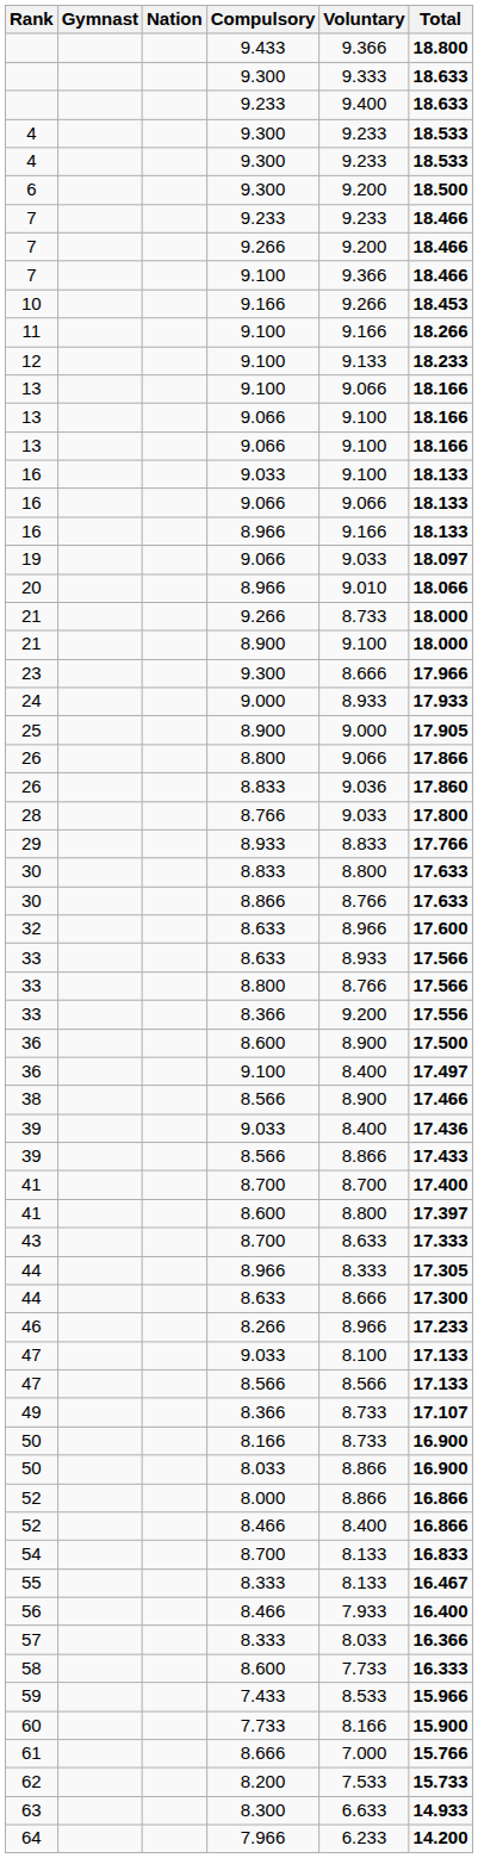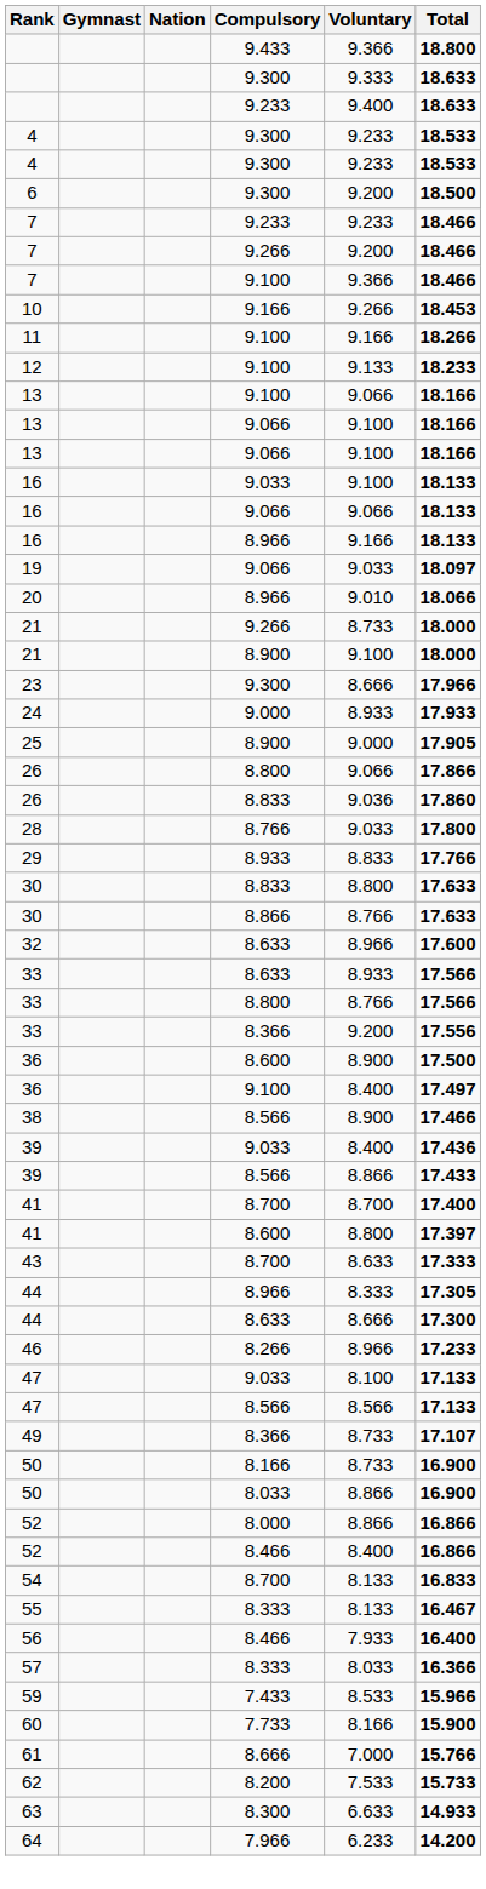 <table class="wikitable sortable" style="text-align:center">
 <tr>
 <th>Rank</th>
 <th>Gymnast</th>
 <th>Nation</th>
 <th>Compulsory</th>
 <th>Voluntary</th>
 <th>Total</th>
 </tr>
 <tr>
 <td></td>
 <td align=left></td>
 <td align=left></td>
 <td>9.433</td>
 <td>9.366</td>
 <td><strong>18.800</strong></td>
 </tr>
 <tr>
 <td></td>
 <td align=left></td>
 <td align=left></td>
 <td>9.300</td>
 <td>9.333</td>
 <td><strong>18.633</strong></td>
 </tr>
 <tr>
 <td></td>
 <td align=left></td>
 <td align=left></td>
 <td>9.233</td>
 <td>9.400</td>
 <td><strong>18.633</strong></td>
 </tr>
 <tr>
 <td>4</td>
 <td align=left></td>
 <td align=left></td>
 <td>9.300</td>
 <td>9.233</td>
 <td><strong>18.533</strong></td>
 </tr>
 <tr>
 <td>4</td>
 <td align=left></td>
 <td align=left></td>
 <td>9.300</td>
 <td>9.233</td>
 <td><strong>18.533</strong></td>
 </tr>
 <tr>
 <td>6</td>
 <td align=left></td>
 <td align=left></td>
 <td>9.300</td>
 <td>9.200</td>
 <td><strong>18.500</strong></td>
 </tr>
 <tr>
 <td>7</td>
 <td align=left></td>
 <td align=left></td>
 <td>9.233</td>
 <td>9.233</td>
 <td><strong>18.466</strong></td>
 </tr>
 <tr>
 <td>7</td>
 <td align=left></td>
 <td align=left></td>
 <td>9.266</td>
 <td>9.200</td>
 <td><strong>18.466</strong></td>
 </tr>
 <tr>
 <td>7</td>
 <td align=left></td>
 <td align=left></td>
 <td>9.100</td>
 <td>9.366</td>
 <td><strong>18.466</strong></td>
 </tr>
 <tr>
 <td>10</td>
 <td align=left></td>
 <td align=left></td>
 <td>9.166</td>
 <td>9.266</td>
 <td><strong>18.453</strong></td>
 </tr>
 <tr>
 <td>11</td>
 <td align=left></td>
 <td align=left></td>
 <td>9.100</td>
 <td>9.166</td>
 <td><strong>18.266</strong></td>
 </tr>
 <tr>
 <td>12</td>
 <td align=left></td>
 <td align=left></td>
 <td>9.100</td>
 <td>9.133</td>
 <td><strong>18.233</strong></td>
 </tr>
 <tr>
 <td>13</td>
 <td align=left></td>
 <td align=left></td>
 <td>9.100</td>
 <td>9.066</td>
 <td><strong>18.166</strong></td>
 </tr>
 <tr>
 <td>13</td>
 <td align=left></td>
 <td align=left></td>
 <td>9.066</td>
 <td>9.100</td>
 <td><strong>18.166</strong></td>
 </tr>
 <tr>
 <td>13</td>
 <td align=left></td>
 <td align=left></td>
 <td>9.066</td>
 <td>9.100</td>
 <td><strong>18.166</strong></td>
 </tr>
 <tr>
 <td>16</td>
 <td align=left></td>
 <td align=left></td>
 <td>9.033</td>
 <td>9.100</td>
 <td><strong>18.133</strong></td>
 </tr>
 <tr>
 <td>16</td>
 <td align=left></td>
 <td align=left></td>
 <td>9.066</td>
 <td>9.066</td>
 <td><strong>18.133</strong></td>
 </tr>
 <tr>
 <td>16</td>
 <td align=left></td>
 <td align=left></td>
 <td>8.966</td>
 <td>9.166</td>
 <td><strong>18.133</strong></td>
 </tr>
 <tr>
 <td>19</td>
 <td align=left></td>
 <td align=left></td>
 <td>9.066</td>
 <td>9.033</td>
 <td><strong>18.097</strong></td>
 </tr>
 <tr>
 <td>20</td>
 <td align=left></td>
 <td align=left></td>
 <td>8.966</td>
 <td>9.010</td>
 <td><strong>18.066</strong></td>
 </tr>
 <tr>
 <td>21</td>
 <td align=left></td>
 <td align=left></td>
 <td>9.266</td>
 <td>8.733</td>
 <td><strong>18.000</strong></td>
 </tr>
 <tr>
 <td>21</td>
 <td align=left></td>
 <td align=left></td>
 <td>8.900</td>
 <td>9.100</td>
 <td><strong>18.000</strong></td>
 </tr>
 <tr>
 <td>23</td>
 <td align=left></td>
 <td align=left></td>
 <td>9.300</td>
 <td>8.666</td>
 <td><strong>17.966</strong></td>
 </tr>
 <tr>
 <td>24</td>
 <td align=left></td>
 <td align=left></td>
 <td>9.000</td>
 <td>8.933</td>
 <td><strong>17.933</strong></td>
 </tr>
 <tr>
 <td>25</td>
 <td align=left></td>
 <td align=left></td>
 <td>8.900</td>
 <td>9.000</td>
 <td><strong>17.905</strong></td>
 </tr>
 <tr>
 <td>26</td>
 <td align=left></td>
 <td align=left></td>
 <td>8.800</td>
 <td>9.066</td>
 <td><strong>17.866</strong></td>
 </tr>
 <tr>
 <td>26</td>
 <td align=left></td>
 <td align=left></td>
 <td>8.833</td>
 <td>9.036</td>
 <td><strong>17.860</strong></td>
 </tr>
 <tr>
 <td>28</td>
 <td align=left></td>
 <td align=left></td>
 <td>8.766</td>
 <td>9.033</td>
 <td><strong>17.800</strong></td>
 </tr>
 <tr>
 <td>29</td>
 <td align=left></td>
 <td align=left></td>
 <td>8.933</td>
 <td>8.833</td>
 <td><strong>17.766</strong></td>
 </tr>
 <tr>
 <td>30</td>
 <td align=left></td>
 <td align=left></td>
 <td>8.833</td>
 <td>8.800</td>
 <td><strong>17.633</strong></td>
 </tr>
 <tr>
 <td>30</td>
 <td align=left></td>
 <td align=left></td>
 <td>8.866</td>
 <td>8.766</td>
 <td><strong>17.633</strong></td>
 </tr>
 <tr>
 <td>32</td>
 <td align=left></td>
 <td align=left></td>
 <td>8.633</td>
 <td>8.966</td>
 <td><strong>17.600</strong></td>
 </tr>
 <tr>
 <td>33</td>
 <td align=left></td>
 <td align=left></td>
 <td>8.633</td>
 <td>8.933</td>
 <td><strong>17.566</strong></td>
 </tr>
 <tr>
 <td>33</td>
 <td align=left></td>
 <td align=left></td>
 <td>8.800</td>
 <td>8.766</td>
 <td><strong>17.566</strong></td>
 </tr>
 <tr>
 <td>33</td>
 <td align=left></td>
 <td align=left></td>
 <td>8.366</td>
 <td>9.200</td>
 <td><strong>17.556</strong></td>
 </tr>
 <tr>
 <td>36</td>
 <td align=left></td>
 <td align=left></td>
 <td>8.600</td>
 <td>8.900</td>
 <td><strong>17.500</strong></td>
 </tr>
 <tr>
 <td>36</td>
 <td align=left></td>
 <td align=left></td>
 <td>9.100</td>
 <td>8.400</td>
 <td><strong>17.497</strong></td>
 </tr>
 <tr>
 <td>38</td>
 <td align=left></td>
 <td align=left></td>
 <td>8.566</td>
 <td>8.900</td>
 <td><strong>17.466</strong></td>
 </tr>
 <tr>
 <td>39</td>
 <td align=left></td>
 <td align=left></td>
 <td>9.033</td>
 <td>8.400</td>
 <td><strong>17.436</strong></td>
 </tr>
 <tr>
 <td>39</td>
 <td align=left></td>
 <td align=left></td>
 <td>8.566</td>
 <td>8.866</td>
 <td><strong>17.433</strong></td>
 </tr>
 <tr>
 <td>41</td>
 <td align=left></td>
 <td align=left></td>
 <td>8.700</td>
 <td>8.700</td>
 <td><strong>17.400</strong></td>
 </tr>
 <tr>
 <td>41</td>
 <td align=left></td>
 <td align=left></td>
 <td>8.600</td>
 <td>8.800</td>
 <td><strong>17.397</strong></td>
 </tr>
 <tr>
 <td>43</td>
 <td align=left></td>
 <td align=left></td>
 <td>8.700</td>
 <td>8.633</td>
 <td><strong>17.333</strong></td>
 </tr>
 <tr>
 <td>44</td>
 <td align=left></td>
 <td align=left></td>
 <td>8.966</td>
 <td>8.333</td>
 <td><strong>17.305</strong></td>
 </tr>
 <tr>
 <td>44</td>
 <td align=left></td>
 <td align=left></td>
 <td>8.633</td>
 <td>8.666</td>
 <td><strong>17.300</strong></td>
 </tr>
 <tr>
 <td>46</td>
 <td align=left></td>
 <td align=left></td>
 <td>8.266</td>
 <td>8.966</td>
 <td><strong>17.233</strong></td>
 </tr>
 <tr>
 <td>47</td>
 <td align=left></td>
 <td align=left></td>
 <td>9.033</td>
 <td>8.100</td>
 <td><strong>17.133</strong></td>
 </tr>
 <tr>
 <td>47</td>
 <td align=left></td>
 <td align=left></td>
 <td>8.566</td>
 <td>8.566</td>
 <td><strong>17.133</strong></td>
 </tr>
 <tr>
 <td>49</td>
 <td align=left></td>
 <td align=left></td>
 <td>8.366</td>
 <td>8.733</td>
 <td><strong>17.107</strong></td>
 </tr>
 <tr>
 <td>50</td>
 <td align=left></td>
 <td align=left></td>
 <td>8.166</td>
 <td>8.733</td>
 <td><strong>16.900</strong></td>
 </tr>
 <tr>
 <td>50</td>
 <td align=left></td>
 <td align=left></td>
 <td>8.033</td>
 <td>8.866</td>
 <td><strong>16.900</strong></td>
 </tr>
 <tr>
 <td>52</td>
 <td align=left></td>
 <td align=left></td>
 <td>8.000</td>
 <td>8.866</td>
 <td><strong>16.866</strong></td>
 </tr>
 <tr>
 <td>52</td>
 <td align=left></td>
 <td align=left></td>
 <td>8.466</td>
 <td>8.400</td>
 <td><strong>16.866</strong></td>
 </tr>
 <tr>
 <td>54</td>
 <td align=left></td>
 <td align=left></td>
 <td>8.700</td>
 <td>8.133</td>
 <td><strong>16.833</strong></td>
 </tr>
 <tr>
 <td>55</td>
 <td align=left></td>
 <td align=left></td>
 <td>8.333</td>
 <td>8.133</td>
 <td><strong>16.467</strong></td>
 </tr>
 <tr>
 <td>56</td>
 <td align=left></td>
 <td align=left></td>
 <td>8.466</td>
 <td>7.933</td>
 <td><strong>16.400</strong></td>
 </tr>
 <tr>
 <td>57</td>
 <td align=left></td>
 <td align=left></td>
 <td>8.333</td>
 <td>8.033</td>
 <td><strong>16.366</strong></td>
 </tr>
 <tr>
-<td>58</td>
-<td align=left></td>
-<td align=left></td>
-<td>8.600</td>
-<td>7.733</td>
-<td><strong>16.333</strong></td>
-</tr>
-<tr>
 <td>59</td>
 <td align=left></td>
 <td align=left></td>
 <td>7.433</td>
 <td>8.533</td>
 <td><strong>15.966</strong></td>
 </tr>
 <tr>
 <td>60</td>
 <td align=left></td>
 <td align=left></td>
 <td>7.733</td>
 <td>8.166</td>
 <td><strong>15.900</strong></td>
 </tr>
 <tr>
 <td>61</td>
 <td align=left></td>
 <td align=left></td>
 <td>8.666</td>
 <td>7.000</td>
 <td><strong>15.766</strong></td>
 </tr>
 <tr>
 <td>62</td>
 <td align=left></td>
 <td align=left></td>
 <td>8.200</td>
 <td>7.533</td>
 <td><strong>15.733</strong></td>
 </tr>
 <tr>
 <td>63</td>
 <td align=left></td>
 <td align=left></td>
 <td>8.300</td>
 <td>6.633</td>
 <td><strong>14.933</strong></td>
 </tr>
 <tr>
 <td>64</td>
 <td align=left></td>
 <td align=left></td>
 <td>7.966</td>
 <td>6.233</td>
 <td><strong>14.200</strong></td>
 </tr>
 </table>
